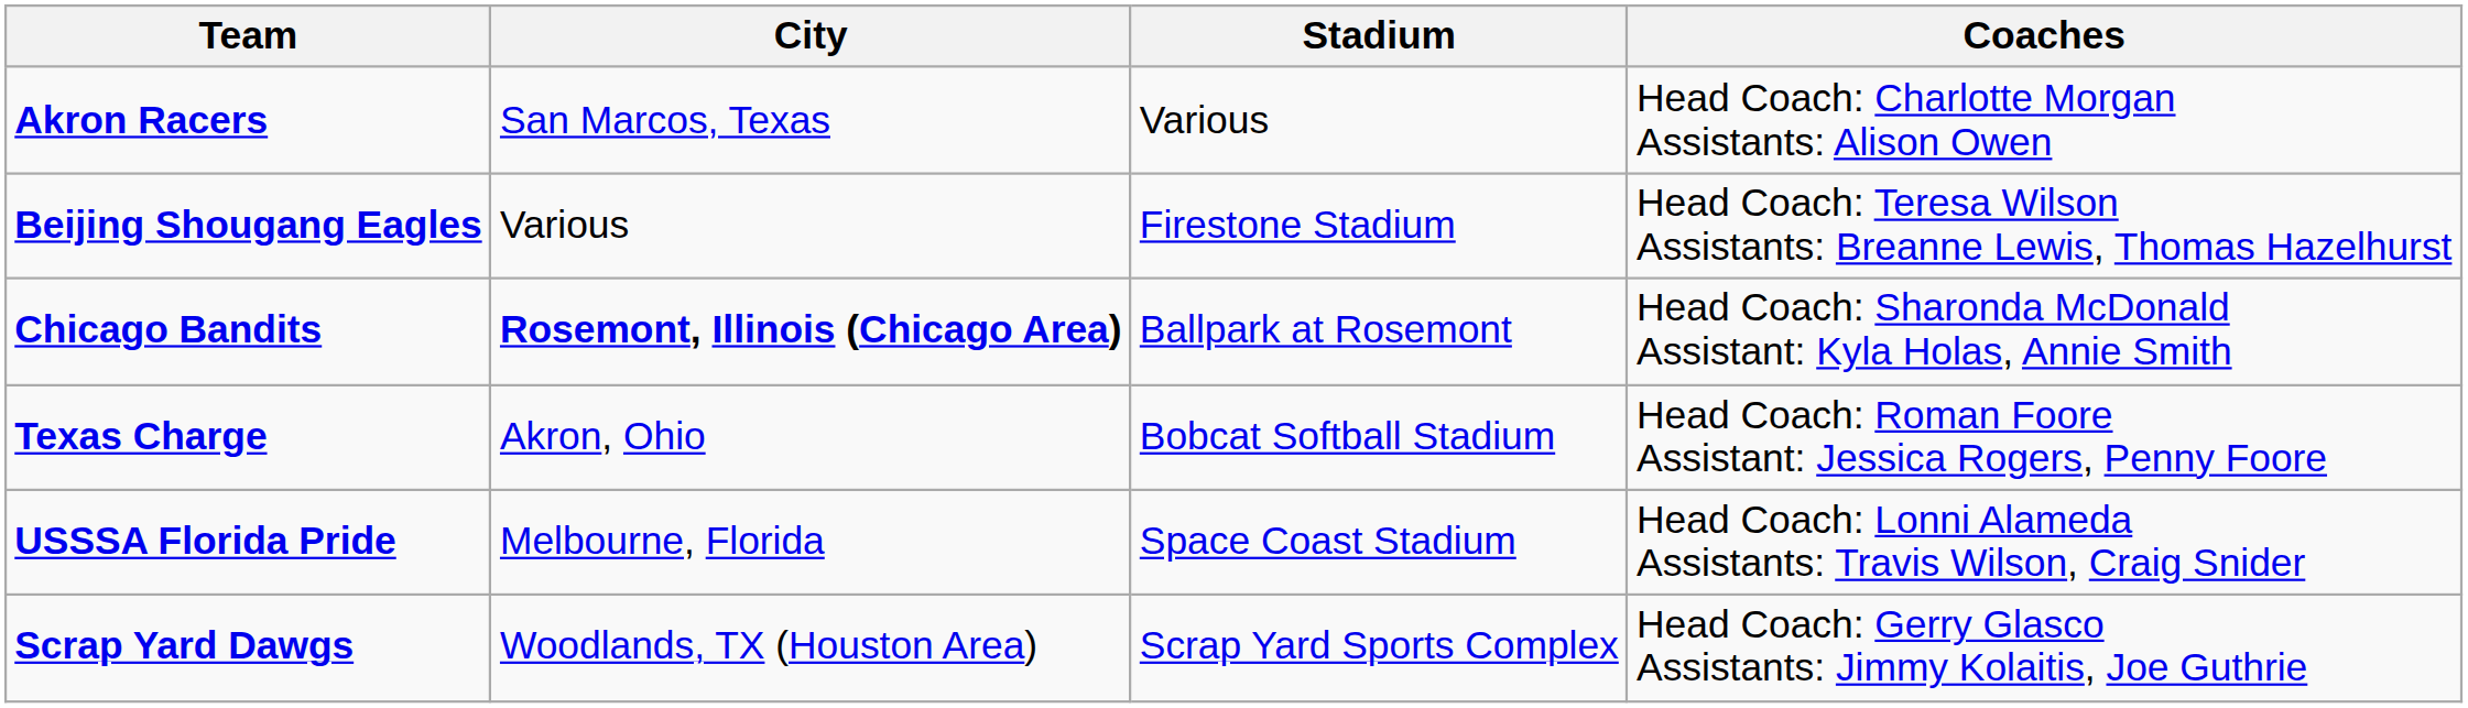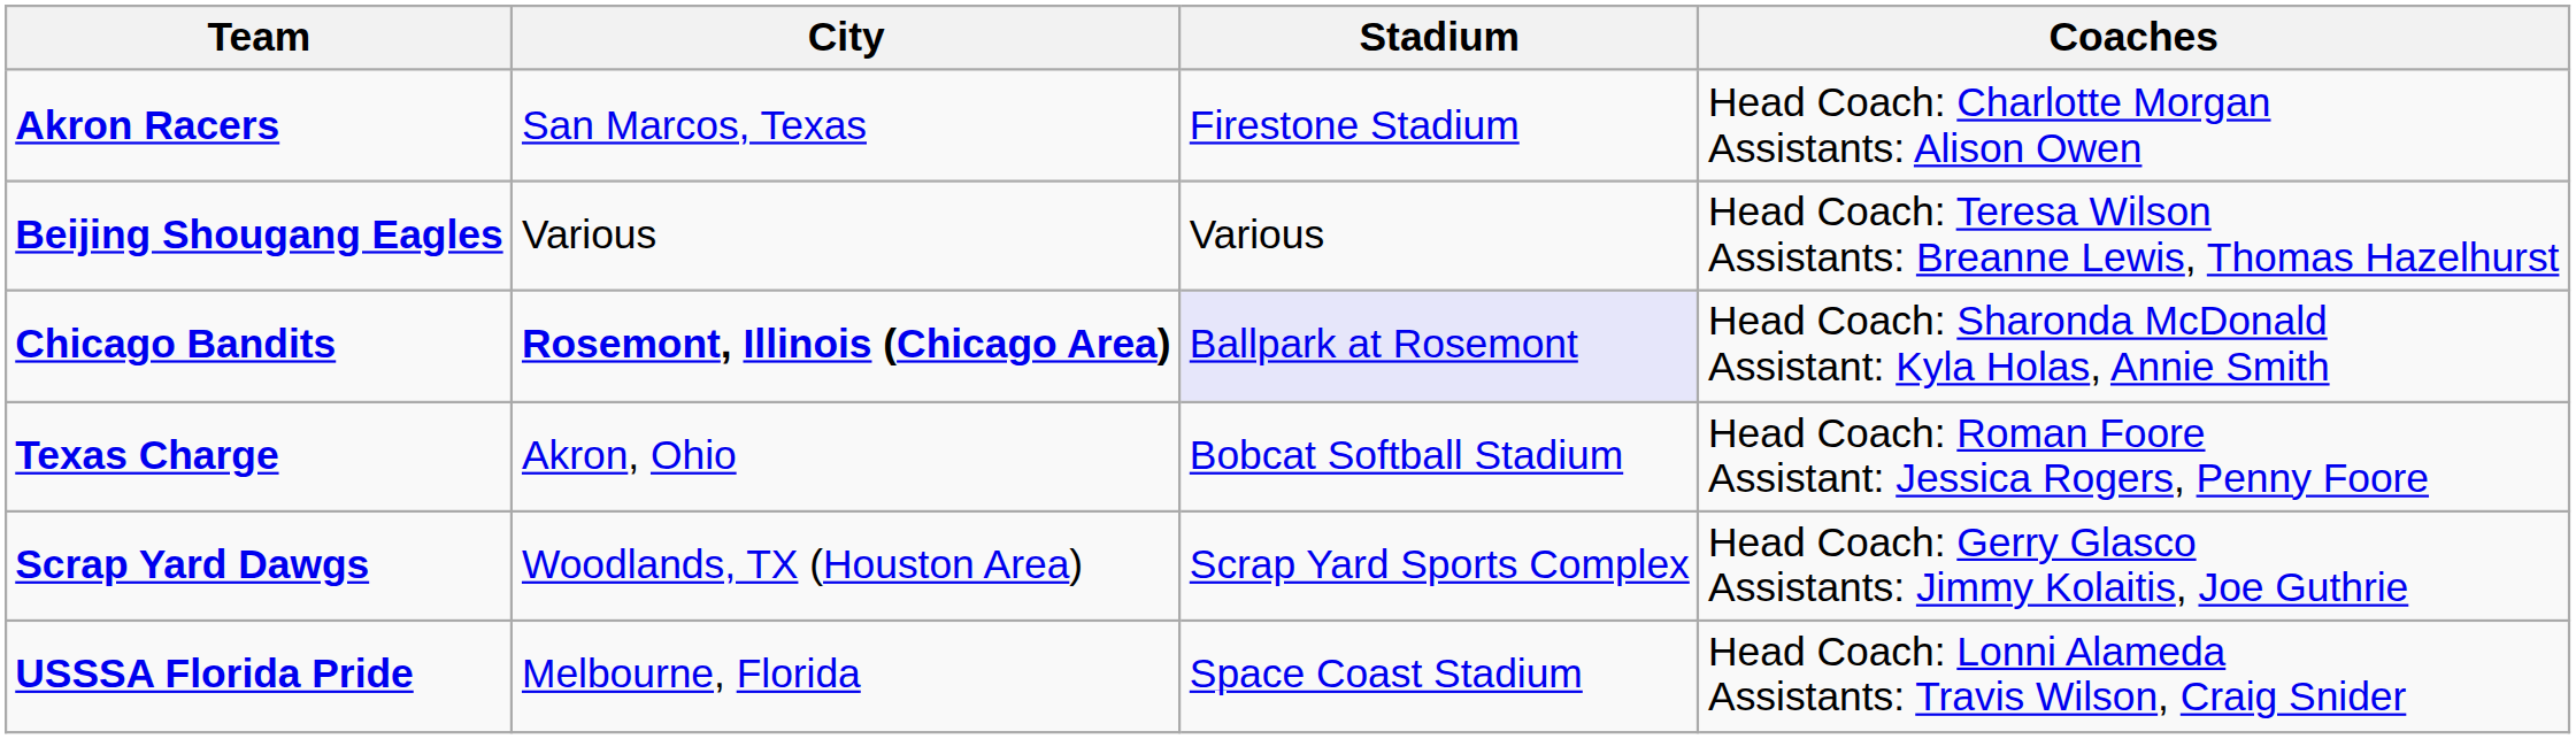 <table class="wikitable">
 <tr>
 <th>Team</th>
 <th>City</th>
 <th>Stadium</th>
 <th>Coaches</th>
 </tr>
 <tr>
 <td><strong><a href='#'>Akron Racers</a></strong></td>
 <td><a href='#'>San Marcos, Texas</a></td>
-<td>Various</td>
+<td><a href='#'>Firestone Stadium</a></td>
 <td>Head Coach: <a href='#'>Charlotte Morgan</a><br>Assistants: <a href='#'>Alison Owen</a></td>
 </tr>
 <tr>
 <td><strong><a href='#'>Beijing Shougang Eagles</a></strong></td>
 <td>Various</td>
-<td><a href='#'>Firestone Stadium</a></td>
+<td>Various</td>
 <td>Head Coach: <a href='#'>Teresa Wilson</a> <br>Assistants: <a href='#'>Breanne Lewis</a>, <a href='#'>Thomas Hazelhurst</a></td>
 </tr>
 <tr>
 <td><strong><a href='#'>Chicago Bandits</a></strong></td>
 <td><strong><a href='#'>Rosemont</a>, <a href='#'>Illinois</a> (<a href='#'>Chicago Area</a>)</strong></td>
-<td><a href='#'>Ballpark at Rosemont</a></td>
+<td style="background: lavender;"><a href='#'>Ballpark at Rosemont</a></td>
 <td>Head Coach: <a href='#'>Sharonda McDonald</a><br> Assistant: <a href='#'>Kyla Holas</a>, <a href='#'>Annie Smith</a></td>
 </tr>
 <tr>
 <td><strong><a href='#'>Texas Charge</a></strong></td>
 <td><a href='#'>Akron</a>, <a href='#'>Ohio</a></td>
 <td><a href='#'>Bobcat Softball Stadium</a></td>
 <td>Head Coach: <a href='#'>Roman Foore</a><br>Assistant: <a href='#'>Jessica Rogers</a>, <a href='#'>Penny Foore</a></td>
 </tr>
 <tr>
+<td><strong><a href='#'>Scrap Yard Dawgs</a></strong></td>
+<td><a href='#'>Woodlands, TX</a> (<a href='#'>Houston Area</a>)</td>
+<td><a href='#'>Scrap Yard Sports Complex</a></td>
+<td>Head Coach: <a href='#'>Gerry Glasco</a><br> Assistants: <a href='#'>Jimmy Kolaitis</a>, <a href='#'>Joe Guthrie</a></td>
+</tr>
+<tr>
 <td><strong><a href='#'>USSSA Florida Pride</a></strong></td>
 <td><a href='#'>Melbourne</a>, <a href='#'>Florida</a></td>
 <td><a href='#'>Space Coast Stadium</a></td>
 <td>Head Coach: <a href='#'>Lonni Alameda</a><br> Assistants: <a href='#'>Travis Wilson</a>, <a href='#'>Craig Snider</a></td>
 </tr>
-<tr>
-<td><strong><a href='#'>Scrap Yard Dawgs</a></strong></td>
-<td><a href='#'>Woodlands, TX</a> (<a href='#'>Houston Area</a>)</td>
-<td><a href='#'>Scrap Yard Sports Complex</a></td>
-<td>Head Coach: <a href='#'>Gerry Glasco</a><br> Assistants: <a href='#'>Jimmy Kolaitis</a>, <a href='#'>Joe Guthrie</a></td>
-</tr>
 </table>
